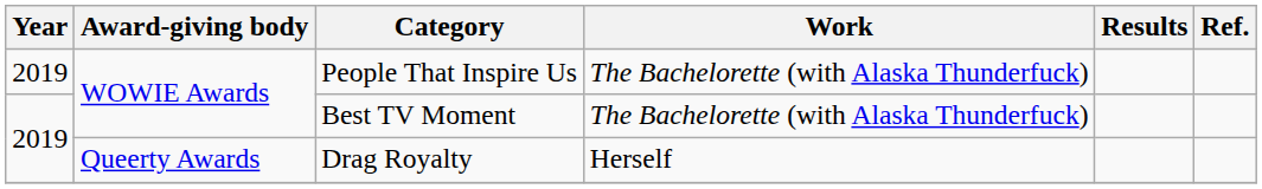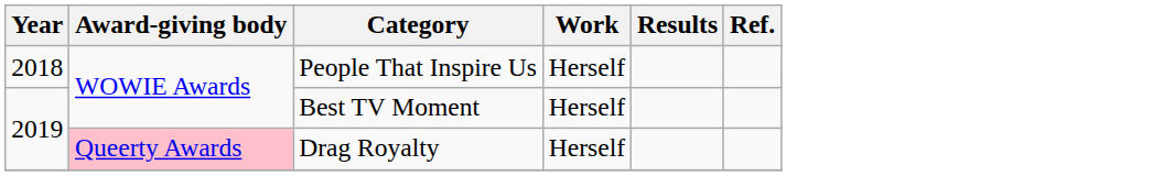 <table class="wikitable sortable" >
 <tr>
 <th>Year</th>
 <th>Award-giving body</th>
 <th>Category</th>
 <th>Work</th>
 <th>Results</th>
 <th>Ref.</th>
 </tr>
 <tr>
-<td>2019</td>
+<td>2018</td>
 <td rowspan="2"><a href='#'>WOWIE Awards</a></td>
 <td>People That Inspire Us</td>
-<td><em>The Bachelorette</em> (with <a href='#'>Alaska Thunderfuck</a>)</td>
+<td>Herself</td>
 <td></td>
 <td style="text-align:center"></td>
 </tr>
 <tr>
 <td rowspan="2">2019</td>
 <td>Best TV Moment</td>
-<td><em>The Bachelorette</em> (with <a href='#'>Alaska Thunderfuck</a>)</td>
+<td>Herself</td>
 <td></td>
 <td style="text-align:center"></td>
 </tr>
 <tr>
-<td><a href='#'>Queerty Awards</a></td>
+<td style="background: pink;"><a href='#'>Queerty Awards</a></td>
 <td>Drag Royalty</td>
 <td>Herself</td>
 <td></td>
 <td style="text-align:center"></td>
 </tr>
 <tr>
 </tr>
 </table>
